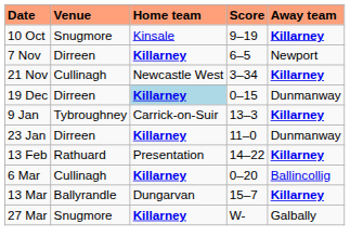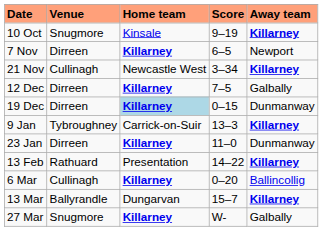 <table class="wikitable" style=" float:left; margin:0.5em auto; font-size:95%">
 <tr bgcolor="#FFA07A">
 <td><strong>Date</strong></td>
 <td><strong>Venue</strong></td>
 <td><strong>Home team</strong></td>
 <td><strong>Score</strong></td>
 <td><strong>Away team</strong></td>
 </tr>
 <tr>
 <td>10 Oct</td>
 <td>Snugmore</td>
 <td><a href='#'>Kinsale</a></td>
 <td>9–19</td>
 <td><strong><a href='#'>Killarney</a></strong></td>
 </tr>
 <tr>
 <td>7 Nov</td>
 <td>Dirreen</td>
 <td><strong><a href='#'>Killarney</a></strong></td>
 <td>6–5</td>
 <td>Newport</td>
 </tr>
 <tr>
 <td>21 Nov</td>
 <td>Cullinagh</td>
 <td>Newcastle West</td>
 <td>3–34</td>
 <td><strong><a href='#'>Killarney</a></strong></td>
+</tr>
+<tr>
+<td>12 Dec</td>
+<td>Dirreen</td>
+<td><strong><a href='#'>Killarney</a></strong></td>
+<td>7–5</td>
+<td>Galbally</td>
 </tr>
 <tr>
 <td>19 Dec</td>
 <td>Dirreen</td>
 <td style="background: lightblue;"><strong><a href='#'>Killarney</a></strong></td>
 <td>0–15</td>
 <td>Dunmanway</td>
 </tr>
 <tr>
 <td>9 Jan</td>
 <td>Tybroughney</td>
 <td>Carrick-on-Suir</td>
 <td>13–3</td>
 <td><strong><a href='#'>Killarney</a></strong></td>
 </tr>
 <tr>
 <td>23 Jan</td>
 <td>Dirreen</td>
 <td><strong><a href='#'>Killarney</a></strong></td>
 <td>11–0</td>
 <td>Dunmanway</td>
 </tr>
 <tr>
 <td>13 Feb</td>
 <td>Rathuard</td>
 <td>Presentation</td>
 <td>14–22</td>
 <td><strong><a href='#'>Killarney</a></strong></td>
 </tr>
 <tr>
 <td>6 Mar</td>
 <td>Cullinagh</td>
 <td><strong><a href='#'>Killarney</a></strong></td>
 <td>0–20</td>
 <td><a href='#'>Ballincollig</a></td>
 </tr>
 <tr>
 <td>13 Mar</td>
 <td>Ballyrandle</td>
 <td>Dungarvan</td>
 <td>15–7</td>
 <td><strong><a href='#'>Killarney</a></strong></td>
 </tr>
 <tr>
 <td>27 Mar</td>
 <td>Snugmore</td>
 <td><strong><a href='#'>Killarney</a></strong></td>
 <td>W-</td>
 <td>Galbally</td>
 </tr>
 </table>
